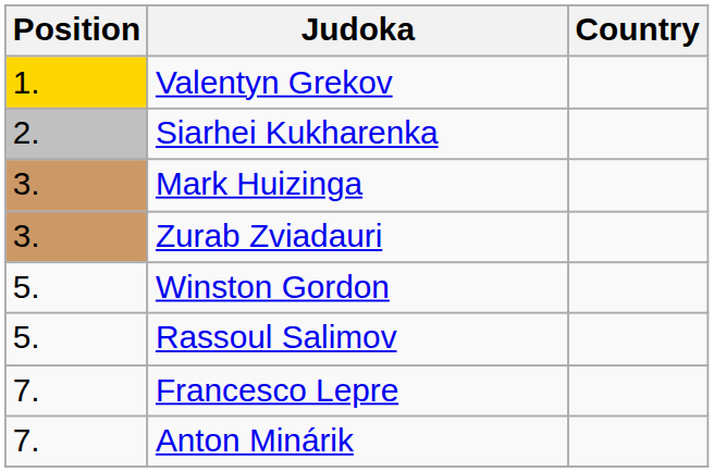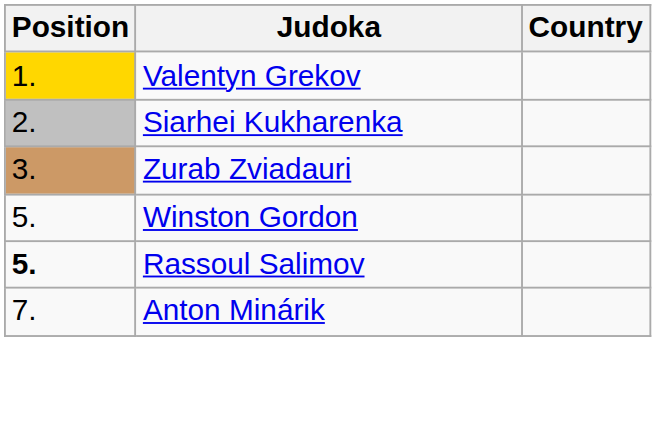 <table class=wikitable>
 <tr>
 <th width=10>Position</th>
 <th width=200>Judoka</th>
 <th width=10>Country</th>
 </tr>
 <tr>
 <td bgcolor=gold>1.</td>
 <td><a href='#'>Valentyn Grekov</a></td>
 <td></td>
 </tr>
 <tr>
 <td bgcolor="silver">2.</td>
 <td><a href='#'>Siarhei Kukharenka</a></td>
 <td></td>
 </tr>
 <tr>
 <td bgcolor="CC9966">3.</td>
-<td><a href='#'>Mark Huizinga</a></td>
-<td></td>
-</tr>
-<tr>
-<td bgcolor="CC9966">3.</td>
 <td><a href='#'>Zurab Zviadauri</a></td>
 <td></td>
 </tr>
 <tr>
 <td>5.</td>
 <td><a href='#'>Winston Gordon</a></td>
 <td></td>
 </tr>
 <tr>
-<td>5.</td>
+<td><strong>5.</strong></td>
 <td><a href='#'>Rassoul Salimov</a></td>
-<td></td>
-</tr>
-<tr>
-<td>7.</td>
-<td><a href='#'>Francesco Lepre</a></td>
 <td></td>
 </tr>
 <tr>
 <td>7.</td>
 <td><a href='#'>Anton Minárik</a></td>
 <td></td>
 </tr>
 </table>
